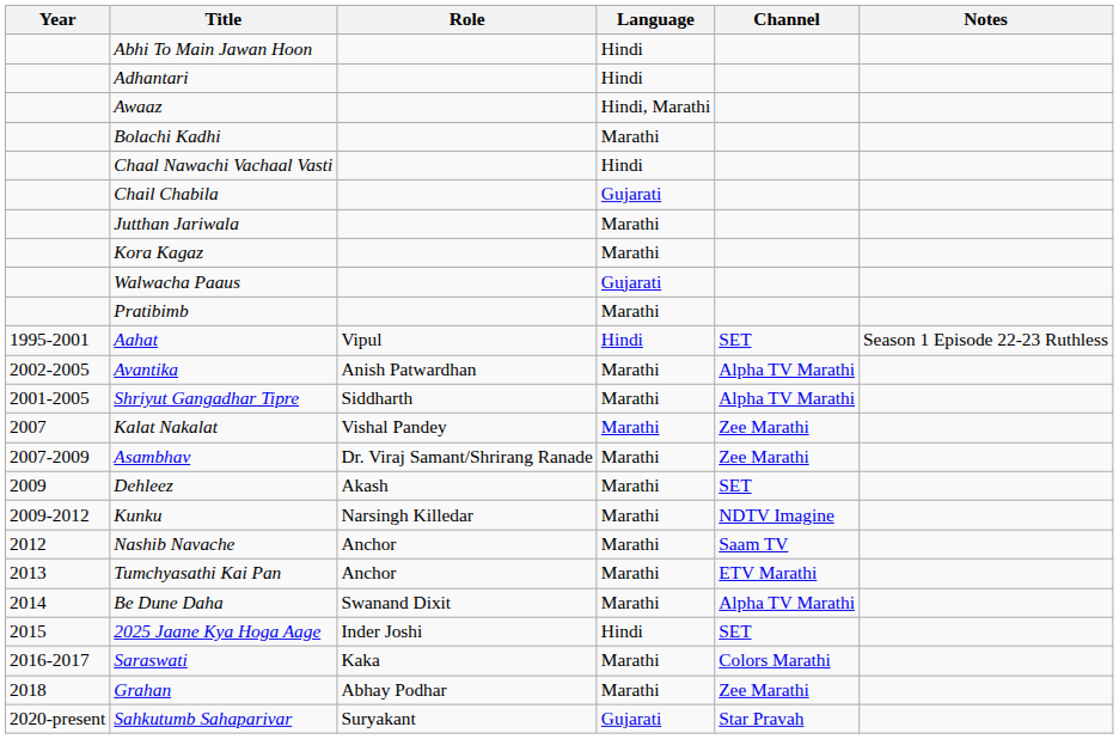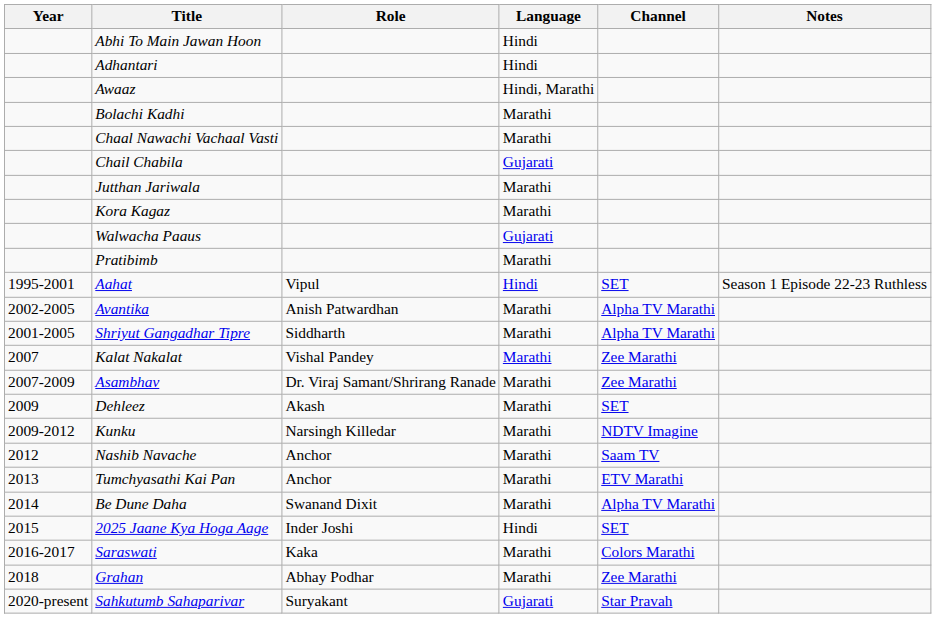 <table class="wikitable sortable">
 <tr>
 <th>Year</th>
 <th>Title</th>
 <th>Role</th>
 <th>Language</th>
 <th>Channel</th>
 <th>Notes</th>
 </tr>
 <tr>
 <td></td>
 <td><em>Abhi To Main Jawan Hoon</em></td>
 <td></td>
 <td>Hindi</td>
 <td></td>
 <td></td>
 </tr>
 <tr>
 <td></td>
 <td><em>Adhantari</em></td>
 <td></td>
 <td>Hindi</td>
 <td></td>
 <td></td>
 </tr>
 <tr>
 <td></td>
 <td><em>Awaaz</em></td>
 <td></td>
 <td>Hindi, Marathi</td>
 <td></td>
 <td></td>
 </tr>
 <tr>
 <td></td>
 <td><em>Bolachi Kadhi</em></td>
 <td></td>
 <td>Marathi</td>
 <td></td>
 <td></td>
 </tr>
 <tr>
 <td></td>
 <td><em>Chaal Nawachi Vachaal Vasti</em></td>
 <td></td>
-<td>Hindi</td>
+<td>Marathi</td>
 <td></td>
 <td></td>
 </tr>
 <tr>
 <td></td>
 <td><em>Chail Chabila</em></td>
 <td></td>
 <td><a href='#'>Gujarati</a></td>
 <td></td>
 <td></td>
 </tr>
 <tr>
 <td></td>
 <td><em>Jutthan Jariwala</em></td>
 <td></td>
 <td>Marathi</td>
 <td></td>
 <td></td>
 </tr>
 <tr>
 <td></td>
 <td><em>Kora Kagaz</em></td>
 <td></td>
 <td>Marathi</td>
 <td></td>
 <td></td>
 </tr>
 <tr>
 <td></td>
 <td><em>Walwacha Paaus</em></td>
 <td></td>
 <td><a href='#'>Gujarati</a></td>
 <td></td>
 <td></td>
 </tr>
 <tr>
 <td></td>
 <td><em>Pratibimb</em></td>
 <td></td>
 <td>Marathi</td>
 <td></td>
 <td></td>
 </tr>
 <tr>
 <td>1995-2001</td>
 <td><em><a href='#'>Aahat</a></em></td>
 <td>Vipul</td>
 <td><a href='#'>Hindi</a></td>
 <td><a href='#'>SET</a></td>
 <td>Season 1 Episode 22-23 Ruthless</td>
 </tr>
 <tr>
 <td>2002-2005</td>
 <td><em><a href='#'>Avantika</a></em></td>
 <td>Anish Patwardhan</td>
 <td>Marathi</td>
 <td><a href='#'>Alpha TV Marathi</a></td>
 <td></td>
 </tr>
 <tr>
 <td>2001-2005</td>
 <td><em><a href='#'>Shriyut Gangadhar Tipre</a></em></td>
 <td>Siddharth</td>
 <td>Marathi</td>
 <td><a href='#'>Alpha TV Marathi</a></td>
 <td></td>
 </tr>
 <tr>
 <td>2007</td>
 <td><em>Kalat Nakalat</em></td>
 <td>Vishal Pandey</td>
 <td><a href='#'>Marathi</a></td>
 <td><a href='#'>Zee Marathi</a></td>
 <td></td>
 </tr>
 <tr>
 <td>2007-2009</td>
 <td><em><a href='#'>Asambhav</a></em></td>
 <td>Dr. Viraj Samant/Shrirang Ranade</td>
 <td>Marathi</td>
 <td><a href='#'>Zee Marathi</a></td>
 <td></td>
 </tr>
 <tr>
 <td>2009</td>
 <td><em>Dehleez</em></td>
 <td>Akash</td>
 <td>Marathi</td>
 <td><a href='#'>SET</a></td>
 <td></td>
 </tr>
 <tr>
 <td>2009-2012</td>
 <td><em>Kunku</em></td>
 <td>Narsingh Killedar</td>
 <td>Marathi</td>
 <td><a href='#'>NDTV Imagine</a></td>
 <td></td>
 </tr>
 <tr>
 <td>2012</td>
 <td><em>Nashib Navache</em></td>
 <td>Anchor</td>
 <td>Marathi</td>
 <td><a href='#'>Saam TV</a></td>
 <td></td>
 </tr>
 <tr>
 <td>2013</td>
 <td><em>Tumchyasathi Kai Pan</em></td>
 <td>Anchor</td>
 <td>Marathi</td>
 <td><a href='#'>ETV Marathi</a></td>
 <td></td>
 </tr>
 <tr>
 <td>2014</td>
 <td><em>Be Dune Daha</em></td>
 <td>Swanand Dixit</td>
 <td>Marathi</td>
 <td><a href='#'>Alpha TV Marathi</a></td>
 <td></td>
 </tr>
 <tr>
 <td>2015</td>
 <td><em><a href='#'>2025 Jaane Kya Hoga Aage</a></em></td>
 <td>Inder Joshi</td>
 <td>Hindi</td>
 <td><a href='#'>SET</a></td>
 <td></td>
 </tr>
 <tr>
 <td>2016-2017</td>
 <td><em><a href='#'>Saraswati</a></em></td>
 <td>Kaka</td>
 <td>Marathi</td>
 <td><a href='#'>Colors Marathi</a></td>
 <td></td>
 </tr>
 <tr>
 <td>2018</td>
 <td><em><a href='#'>Grahan</a></em></td>
 <td>Abhay Podhar</td>
 <td>Marathi</td>
 <td><a href='#'>Zee Marathi</a></td>
 <td></td>
 </tr>
 <tr>
 <td>2020-present</td>
 <td><em><a href='#'>Sahkutumb Sahaparivar</a></em></td>
 <td>Suryakant</td>
 <td><a href='#'>Gujarati</a></td>
 <td><a href='#'>Star Pravah</a></td>
 <td></td>
 </tr>
 </table>
